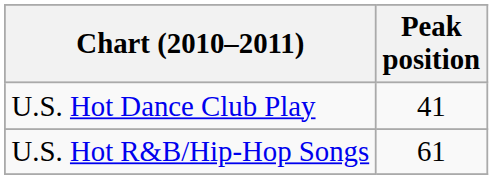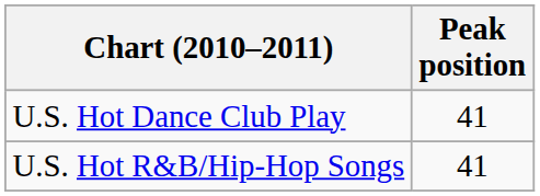 <table class="wikitable">
 <tr>
 <th align="left">Chart (2010–2011)</th>
 <th style="text-align:center;">Peak<br>position</th>
 </tr>
 <tr>
 <td align="left">U.S. <a href='#'>Hot Dance Club Play</a></td>
 <td style="text-align:center;">41</td>
 </tr>
 <tr>
 <td align="left">U.S. <a href='#'>Hot R&B/Hip-Hop Songs</a></td>
-<td style="text-align:center;">61</td>
+<td style="text-align:center;">41</td>
 </tr>
 </table>
